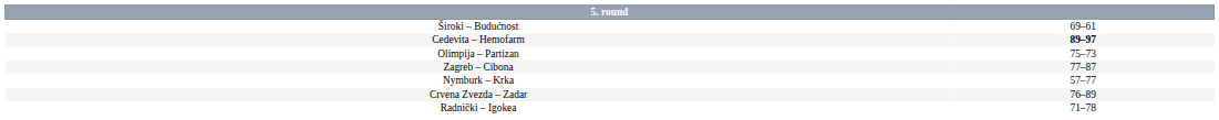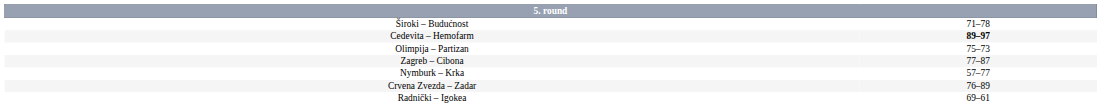 <table border=0 cellspacing=0 cellpadding=1em style="font-size: 85%; border-collapse: collapse;" width=100%>
 <tr>
 <td colspan=5 bgcolor=#98A1B2 style="border:1px solid #7A8392; text-align:center; color:#FFFFFF;"><strong>5. round</strong></td>
 </tr>
 <tr align=center bgcolor=#FFFFFF>
 <td>Široki – Budućnost</td>
-<td>69–61</td>
+<td>71–78</td>
 </tr>
 <tr align=center bgcolor=#f5f5f5>
 <td>Cedevita – Hemofarm</td>
 <td><strong>89–97</strong></td>
 </tr>
 <tr align=center bgcolor=#FFFFFF>
 <td>Olimpija – Partizan</td>
 <td>75–73</td>
 </tr>
 <tr align=center bgcolor=#f5f5f5>
 <td>Zagreb – Cibona</td>
 <td>77–87</td>
 </tr>
 <tr align=center bgcolor=#FFFFFF>
 <td>Nymburk – Krka</td>
 <td>57–77</td>
 </tr>
 <tr align=center bgcolor=#f5f5f5>
 <td>Crvena Zvezda – Zadar</td>
 <td>76–89</td>
 </tr>
 <tr align=center bgcolor=#FFFFFF>
 <td>Radnički – Igokea</td>
-<td>71–78</td>
+<td>69–61</td>
 </tr>
 </table>
